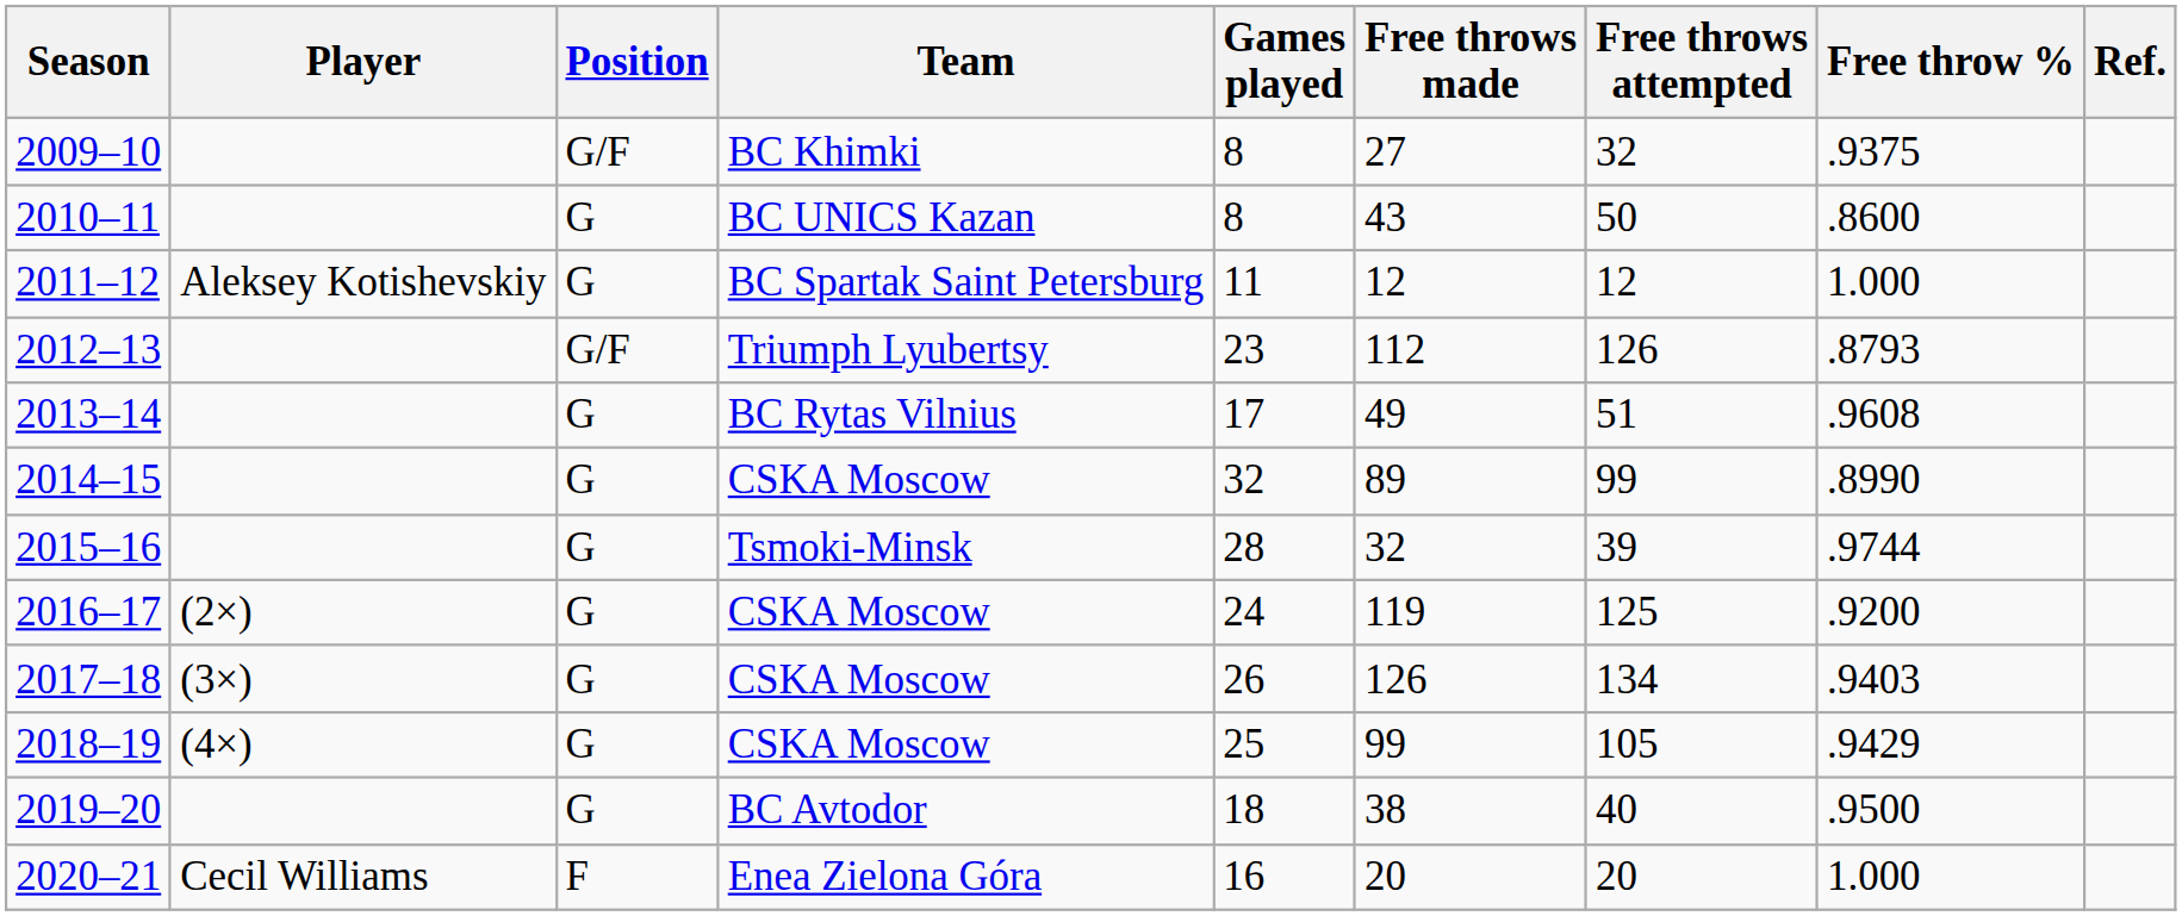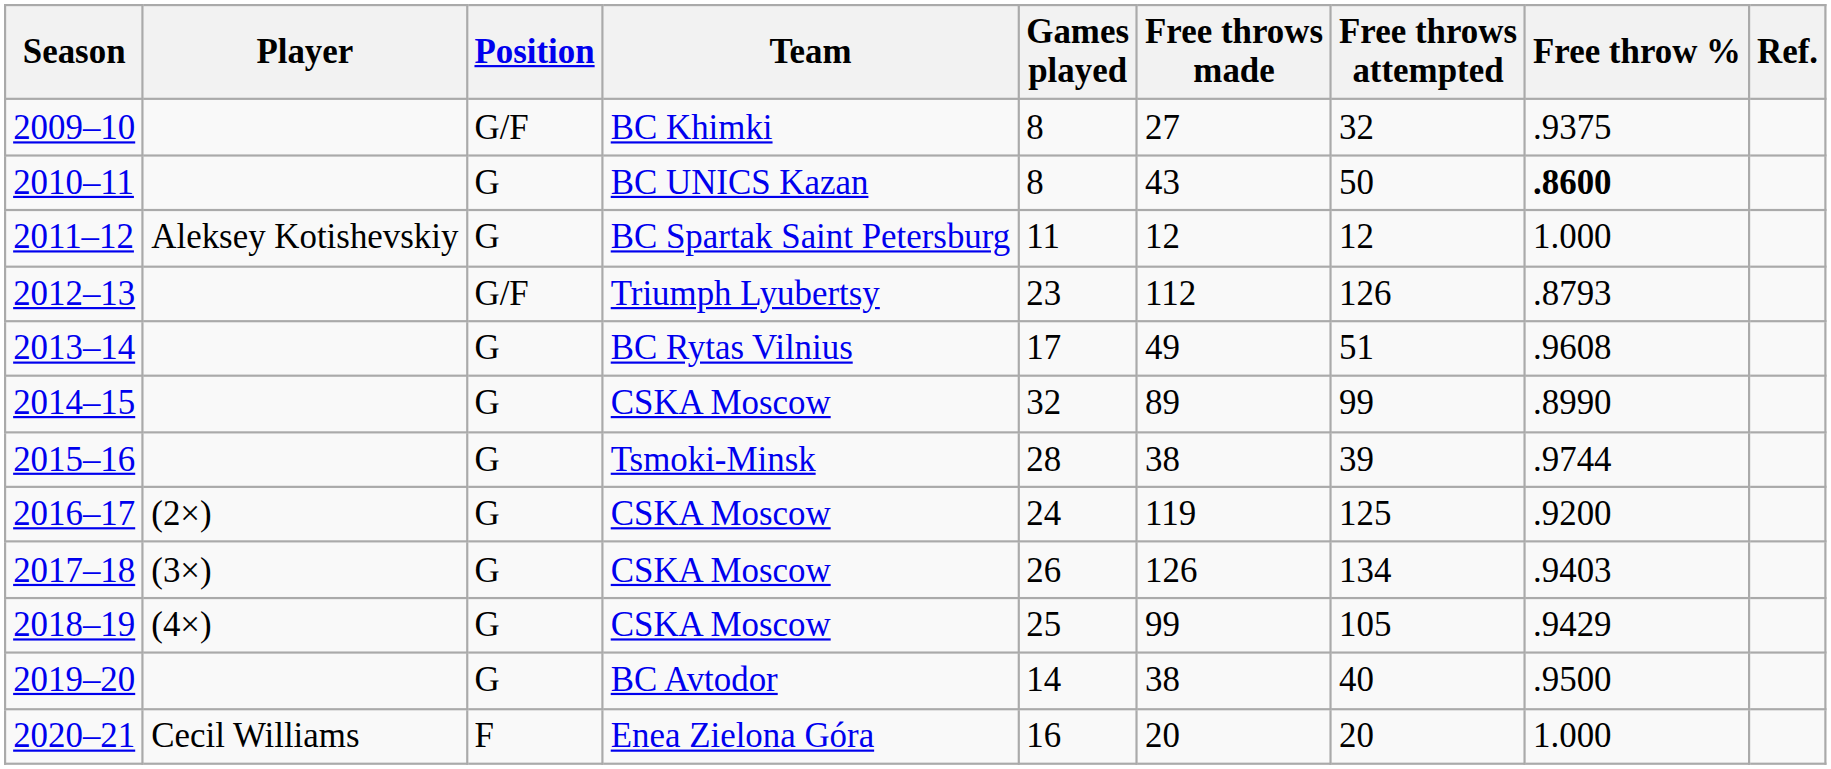 <table class="wikitable sortable">
 <tr>
 <th>Season</th>
 <th>Player</th>
 <th class="unsortable"><a href='#'>Position</a></th>
 <th>Team</th>
 <th>Games<br>played</th>
 <th>Free throws <br> made</th>
 <th>Free throws <br> attempted</th>
 <th>Free throw %</th>
 <th class="unsortable">Ref.</th>
 </tr>
 <tr>
 <td><a href='#'>2009–10</a></td>
 <td> </td>
 <td>G/F</td>
 <td><a href='#'>BC Khimki</a></td>
 <td>8</td>
 <td>27</td>
 <td>32</td>
 <td>.9375</td>
 <td align=center></td>
 </tr>
 <tr>
 <td><a href='#'>2010–11</a></td>
 <td> </td>
 <td>G</td>
 <td><a href='#'>BC UNICS Kazan</a></td>
 <td>8</td>
 <td>43</td>
 <td>50</td>
-<td>.8600</td>
+<td><strong>.8600</strong></td>
 <td align=center></td>
 </tr>
 <tr>
 <td><a href='#'>2011–12</a></td>
 <td> Aleksey Kotishevskiy</td>
 <td>G</td>
 <td><a href='#'>BC Spartak Saint Petersburg</a></td>
 <td>11</td>
 <td>12</td>
 <td>12</td>
 <td>1.000</td>
 <td align=center></td>
 </tr>
 <tr>
 <td><a href='#'>2012–13</a></td>
 <td> </td>
 <td>G/F</td>
 <td><a href='#'>Triumph Lyubertsy</a></td>
 <td>23</td>
 <td>112</td>
 <td>126</td>
 <td>.8793</td>
 <td align=center></td>
 </tr>
 <tr>
 <td><a href='#'>2013–14</a></td>
 <td> </td>
 <td>G</td>
 <td><a href='#'>BC Rytas Vilnius</a></td>
 <td>17</td>
 <td>49</td>
 <td>51</td>
 <td>.9608</td>
 <td align=center></td>
 </tr>
 <tr>
 <td><a href='#'>2014–15</a></td>
 <td> </td>
 <td>G</td>
 <td><a href='#'>CSKA Moscow</a></td>
 <td>32</td>
 <td>89</td>
 <td>99</td>
 <td>.8990</td>
 <td align=center></td>
 </tr>
 <tr>
 <td><a href='#'>2015–16</a></td>
 <td> </td>
 <td>G</td>
 <td><a href='#'>Tsmoki-Minsk</a></td>
 <td>28</td>
-<td>32</td>
+<td>38</td>
 <td>39</td>
 <td>.9744</td>
 <td align=center></td>
 </tr>
 <tr>
 <td><a href='#'>2016–17</a></td>
 <td>  (2×)</td>
 <td>G</td>
 <td><a href='#'>CSKA Moscow</a></td>
 <td>24</td>
 <td>119</td>
 <td>125</td>
 <td>.9200</td>
 <td align=center></td>
 </tr>
 <tr>
 <td><a href='#'>2017–18</a></td>
 <td>  (3×)</td>
 <td>G</td>
 <td><a href='#'>CSKA Moscow</a></td>
 <td>26</td>
 <td>126</td>
 <td>134</td>
 <td>.9403</td>
 <td align=center></td>
 </tr>
 <tr>
 <td><a href='#'>2018–19</a></td>
 <td>  (4×)</td>
 <td>G</td>
 <td><a href='#'>CSKA Moscow</a></td>
 <td>25</td>
 <td>99</td>
 <td>105</td>
 <td>.9429</td>
 <td align=center></td>
 </tr>
 <tr>
 <td><a href='#'>2019–20</a> </td>
 <td> </td>
 <td>G</td>
 <td><a href='#'>BC Avtodor</a></td>
-<td>18</td>
+<td>14</td>
 <td>38</td>
 <td>40</td>
 <td>.9500</td>
 <td align=center></td>
 </tr>
 <tr>
 <td><a href='#'>2020–21</a></td>
 <td> Cecil Williams</td>
 <td>F</td>
 <td><a href='#'>Enea Zielona Góra</a></td>
 <td>16</td>
 <td>20</td>
 <td>20</td>
 <td>1.000</td>
 <td align=center></td>
 </tr>
 </table>
